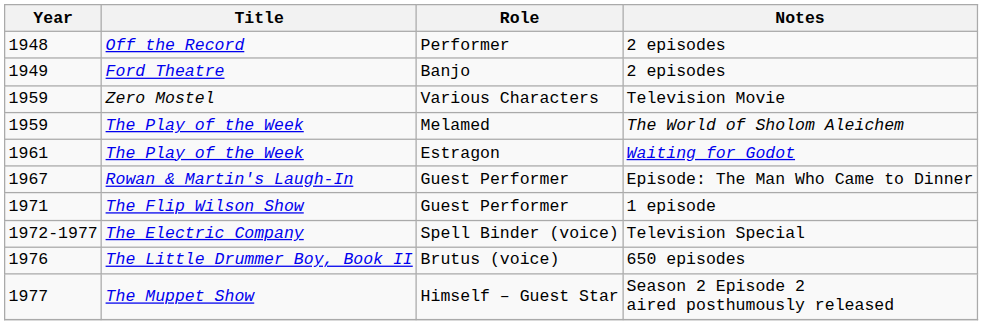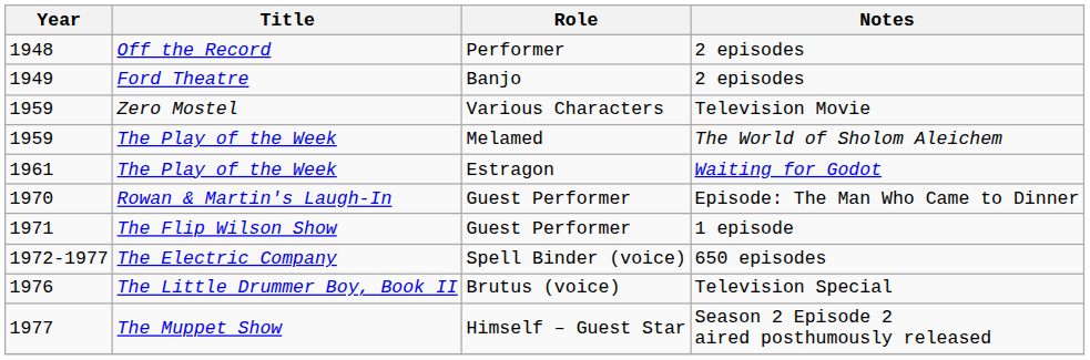 <table class="wikitable sortable">
 <tr>
 <th>Year</th>
 <th>Title</th>
 <th>Role</th>
 <th class="unsortable">Notes</th>
 </tr>
 <tr>
 <td>1948</td>
 <td><em><a href='#'>Off the Record</a></em></td>
 <td>Performer</td>
 <td>2 episodes</td>
 </tr>
 <tr>
 <td>1949</td>
 <td><em><a href='#'>Ford Theatre</a></em></td>
 <td>Banjo</td>
 <td>2 episodes</td>
 </tr>
 <tr>
 <td>1959</td>
 <td><em>Zero Mostel</em></td>
 <td>Various Characters</td>
 <td>Television Movie</td>
 </tr>
 <tr>
 <td>1959</td>
 <td><em><a href='#'>The Play of the Week</a></em></td>
 <td>Melamed</td>
 <td><em>The World of Sholom Aleichem</em></td>
 </tr>
 <tr>
 <td>1961</td>
 <td><em><a href='#'>The Play of the Week</a></em></td>
 <td>Estragon</td>
 <td><em><a href='#'>Waiting for Godot</a></em></td>
 </tr>
 <tr>
-<td>1967</td>
+<td>1970</td>
 <td><em><a href='#'>Rowan & Martin's Laugh-In</a></em></td>
 <td>Guest Performer</td>
 <td>Episode: The Man Who Came to Dinner</td>
 </tr>
 <tr>
 <td>1971</td>
 <td><em><a href='#'>The Flip Wilson Show</a></em></td>
 <td>Guest Performer</td>
 <td>1 episode</td>
 </tr>
 <tr>
 <td>1972-1977</td>
 <td><em><a href='#'>The Electric Company</a></em></td>
 <td>Spell Binder (voice)</td>
-<td>Television Special</td>
+<td>650 episodes</td>
 </tr>
 <tr>
 <td>1976</td>
 <td><em><a href='#'>The Little Drummer Boy, Book II</a></em></td>
 <td>Brutus (voice)</td>
-<td>650 episodes</td>
+<td>Television Special</td>
 </tr>
 <tr>
 <td>1977</td>
 <td><em><a href='#'>The Muppet Show</a></em></td>
 <td>Himself – Guest Star</td>
 <td>Season 2 Episode 2 <br> aired posthumously released</td>
 </tr>
 <tr>
 </tr>
 </table>
